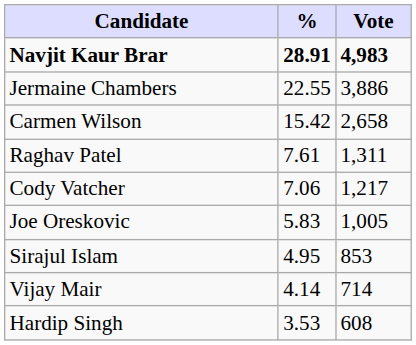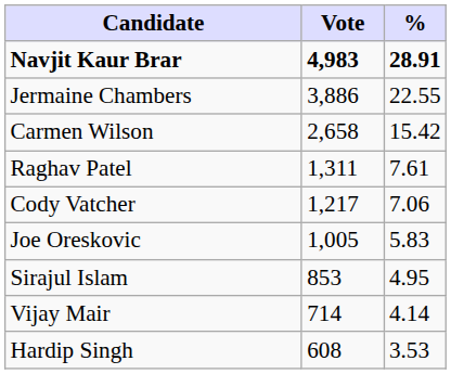 <table class="wikitable">
 <tr>
 <th style="background:#ddf; width:200px;">Candidate</th>
+<th style="background:#ddf; width:50px;">Vote</th>
 <th style="background:#ddf; width:30px;">%</th>
-<th style="background:#ddf; width:50px;">Vote</th>
 </tr>
 <tr>
 <td><strong>Navjit Kaur Brar</strong></td>
+<td><strong>4,983</strong></td>
 <td><strong>28.91</strong></td>
-<td><strong>4,983</strong></td>
 </tr>
 <tr>
 <td>Jermaine Chambers</td>
+<td>3,886</td>
 <td>22.55</td>
-<td>3,886</td>
 </tr>
 <tr>
 <td>Carmen Wilson</td>
+<td>2,658</td>
 <td>15.42</td>
-<td>2,658</td>
 </tr>
 <tr>
 <td>Raghav Patel</td>
+<td>1,311</td>
 <td>7.61</td>
-<td>1,311</td>
 </tr>
 <tr>
 <td>Cody Vatcher</td>
+<td>1,217</td>
 <td>7.06</td>
-<td>1,217</td>
 </tr>
 <tr>
 <td>Joe Oreskovic</td>
+<td>1,005</td>
 <td>5.83</td>
-<td>1,005</td>
 </tr>
 <tr>
 <td>Sirajul Islam</td>
+<td>853</td>
 <td>4.95</td>
-<td>853</td>
 </tr>
 <tr>
 <td>Vijay Mair</td>
+<td>714</td>
 <td>4.14</td>
-<td>714</td>
 </tr>
 <tr>
 <td>Hardip Singh</td>
+<td>608</td>
 <td>3.53</td>
-<td>608</td>
 </tr>
 </table>
